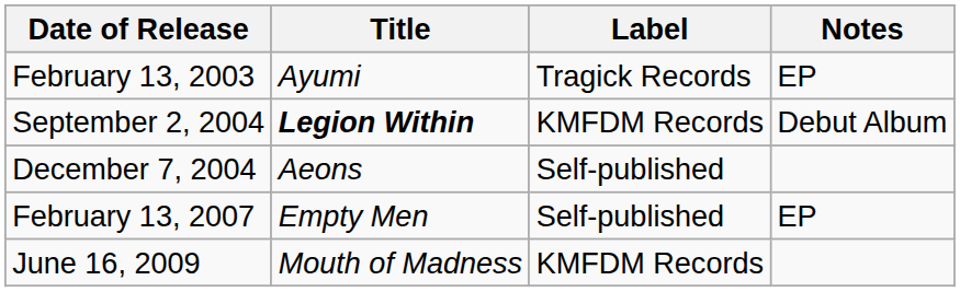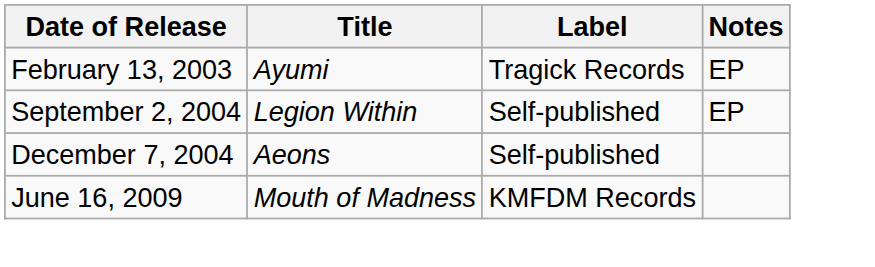 <table class="wikitable" style="font-size:95%;">
 <tr>
 <th>Date of Release</th>
 <th>Title</th>
 <th>Label</th>
 <th>Notes</th>
 </tr>
 <tr>
 <td>February 13, 2003</td>
 <td><em>Ayumi</em></td>
 <td>Tragick Records</td>
 <td>EP</td>
 </tr>
 <tr>
 <td>September 2, 2004</td>
-<td><strong><em>Legion Within</em></strong></td>
-<td>KMFDM Records</td>
-<td>Debut Album</td>
+<td><em>Legion Within</em></td>
+<td>Self-published</td>
+<td>EP</td>
 </tr>
 <tr>
 <td>December 7, 2004</td>
 <td><em>Aeons</em></td>
 <td>Self-published</td>
 <td></td>
 </tr>
 <tr>
-<td>February 13, 2007</td>
-<td><em>Empty Men</em></td>
-<td>Self-published</td>
-<td>EP</td>
-</tr>
-<tr>
 <td>June 16, 2009</td>
 <td><em>Mouth of Madness</em></td>
 <td>KMFDM Records</td>
 <td></td>
 </tr>
 </table>
